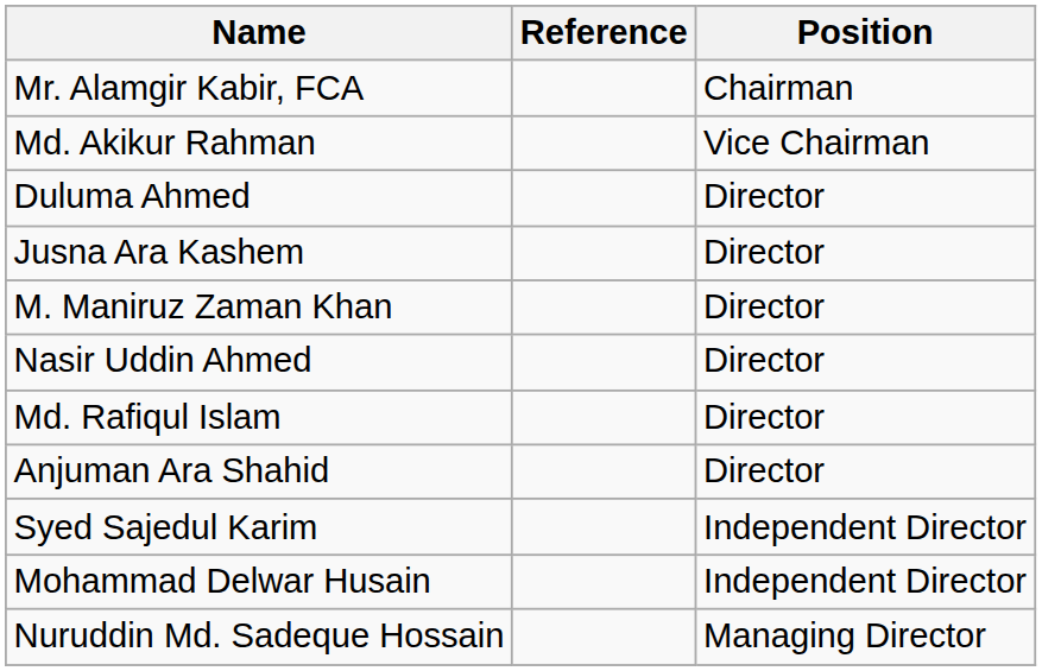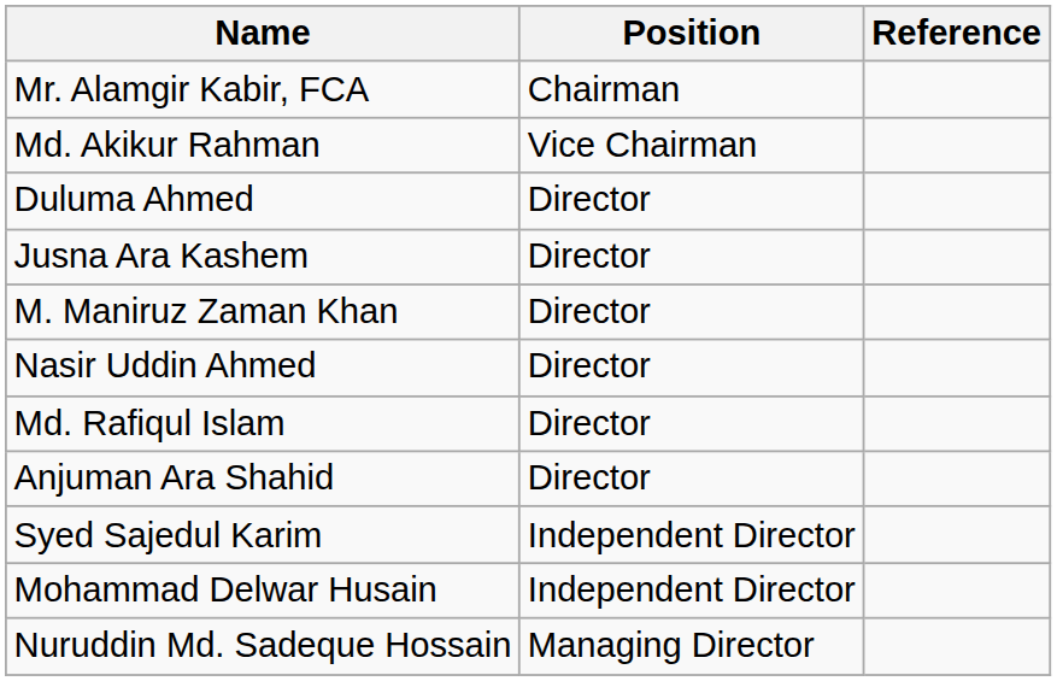 <table class="wikitable">
 <tr>
 <th>Name</th>
+<th>Position</th>
 <th>Reference</th>
-<th>Position</th>
 </tr>
 <tr>
 <td>Mr. Alamgir Kabir, FCA</td>
+<td>Chairman</td>
 <td></td>
-<td>Chairman</td>
 </tr>
 <tr>
 <td>Md. Akikur Rahman</td>
+<td>Vice Chairman</td>
 <td></td>
-<td>Vice Chairman</td>
 </tr>
 <tr>
 <td>Duluma Ahmed</td>
+<td>Director</td>
 <td></td>
-<td>Director</td>
 </tr>
 <tr>
 <td>Jusna Ara Kashem</td>
+<td>Director</td>
 <td></td>
-<td>Director</td>
 </tr>
 <tr>
 <td>M. Maniruz Zaman Khan</td>
+<td>Director</td>
 <td></td>
-<td>Director</td>
 </tr>
 <tr>
 <td>Nasir Uddin Ahmed</td>
+<td>Director</td>
 <td></td>
-<td>Director</td>
 </tr>
 <tr>
 <td>Md. Rafiqul Islam</td>
+<td>Director</td>
 <td></td>
-<td>Director</td>
 </tr>
 <tr>
 <td>Anjuman Ara Shahid</td>
+<td>Director</td>
 <td></td>
-<td>Director</td>
 </tr>
 <tr>
 <td>Syed Sajedul Karim</td>
+<td>Independent Director</td>
 <td></td>
-<td>Independent Director</td>
 </tr>
 <tr>
 <td>Mohammad Delwar Husain</td>
+<td>Independent Director</td>
 <td></td>
-<td>Independent Director</td>
 </tr>
 <tr>
 <td>Nuruddin Md. Sadeque Hossain</td>
+<td>Managing Director</td>
 <td></td>
-<td>Managing Director</td>
 </tr>
 </table>
